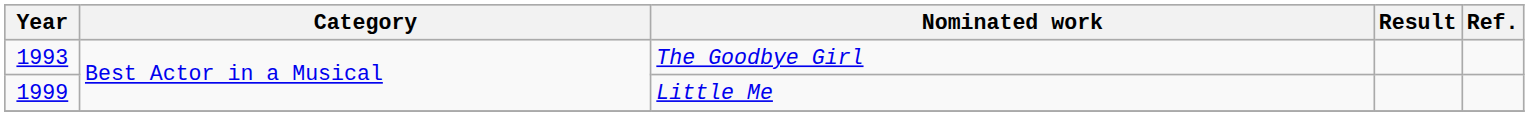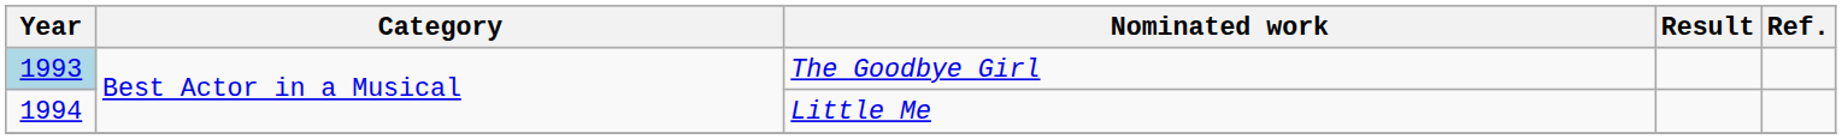 <table class=wikitable>
 <tr>
 <th scope="col" style="width:3em;">Year</th>
 <th scope="col" style="width:26em;">Category</th>
 <th scope="col" style="width:33em;">Nominated work</th>
 <th scope="col" style="width:2em;">Result</th>
 <th>Ref.</th>
 </tr>
 <tr>
-<td style="text-align:center;"><a href='#'>1993</a></td>
+<td style="background: lightblue; text-align:center;"><a href='#'>1993</a></td>
 <td rowspan=2><a href='#'>Best Actor in a Musical</a></td>
 <td><em><a href='#'>The Goodbye Girl</a></em></td>
 <td></td>
 <td></td>
 </tr>
 <tr>
-<td style="text-align:center;"><a href='#'>1999</a></td>
+<td style="text-align:center;"><a href='#'>1994</a></td>
 <td><em><a href='#'>Little Me</a></em></td>
 <td></td>
 <td></td>
 </tr>
 <tr>
 </tr>
 </table>
